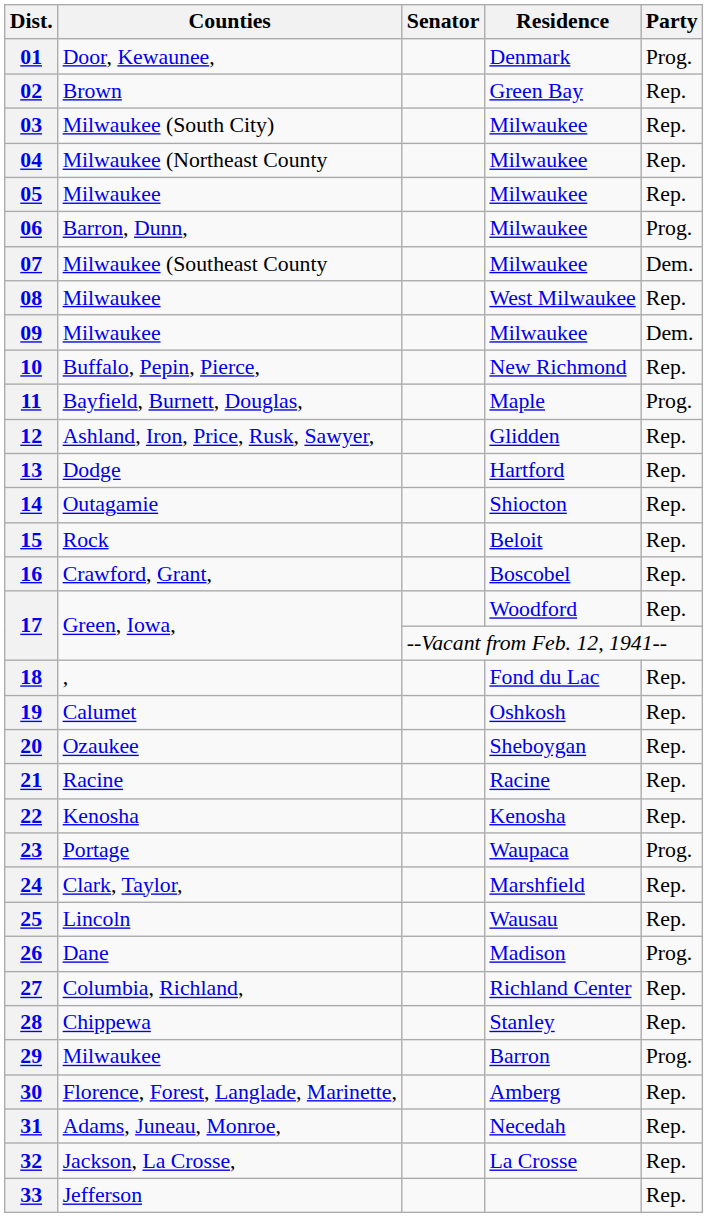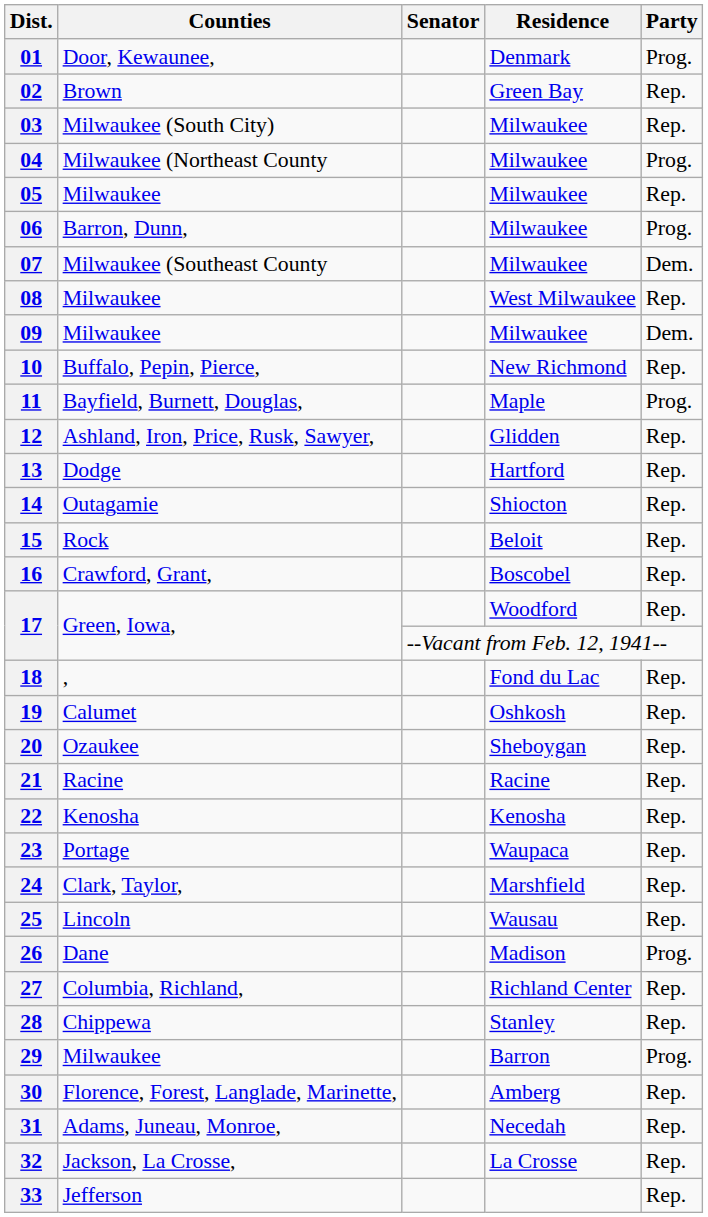 <table class="wikitable sortable">
 <tr>
 <th>Dist.</th>
 <th>Counties</th>
 <th>Senator</th>
 <th>Residence</th>
 <th>Party</th>
 </tr>
 <tr>
 <th><a href='#'>01</a></th>
 <td><a href='#'>Door</a>, <a href='#'>Kewaunee</a>, </td>
 <td></td>
 <td><a href='#'>Denmark</a></td>
 <td>Prog.</td>
 </tr>
 <tr>
 <th><a href='#'>02</a></th>
 <td><a href='#'>Brown</a> </td>
 <td></td>
 <td><a href='#'>Green Bay</a></td>
 <td>Rep.</td>
 </tr>
 <tr>
 <th><a href='#'>03</a></th>
 <td><a href='#'>Milwaukee</a> (South City)</td>
 <td></td>
 <td><a href='#'>Milwaukee</a></td>
 <td>Rep.</td>
 </tr>
 <tr>
 <th><a href='#'>04</a></th>
 <td><a href='#'>Milwaukee</a> (Northeast County </td>
 <td></td>
 <td><a href='#'>Milwaukee</a></td>
-<td>Rep.</td>
+<td>Prog.</td>
 </tr>
 <tr>
 <th><a href='#'>05</a></th>
 <td><a href='#'>Milwaukee</a> </td>
 <td></td>
 <td><a href='#'>Milwaukee</a></td>
 <td>Rep.</td>
 </tr>
 <tr>
 <th><a href='#'>06</a></th>
 <td><a href='#'>Barron</a>, <a href='#'>Dunn</a>, </td>
 <td></td>
 <td><a href='#'>Milwaukee</a></td>
 <td>Prog.</td>
 </tr>
 <tr>
 <th><a href='#'>07</a></th>
 <td><a href='#'>Milwaukee</a> (Southeast County </td>
 <td></td>
 <td><a href='#'>Milwaukee</a></td>
 <td>Dem.</td>
 </tr>
 <tr>
 <th><a href='#'>08</a></th>
 <td><a href='#'>Milwaukee</a> </td>
 <td></td>
 <td><a href='#'>West Milwaukee</a></td>
 <td>Rep.</td>
 </tr>
 <tr>
 <th><a href='#'>09</a></th>
 <td><a href='#'>Milwaukee</a> </td>
 <td></td>
 <td><a href='#'>Milwaukee</a></td>
 <td>Dem.</td>
 </tr>
 <tr>
 <th><a href='#'>10</a></th>
 <td><a href='#'>Buffalo</a>, <a href='#'>Pepin</a>, <a href='#'>Pierce</a>, </td>
 <td></td>
 <td><a href='#'>New Richmond</a></td>
 <td>Rep.</td>
 </tr>
 <tr>
 <th><a href='#'>11</a></th>
 <td><a href='#'>Bayfield</a>, <a href='#'>Burnett</a>, <a href='#'>Douglas</a>, </td>
 <td></td>
 <td><a href='#'>Maple</a></td>
 <td>Prog.</td>
 </tr>
 <tr>
 <th><a href='#'>12</a></th>
 <td><a href='#'>Ashland</a>, <a href='#'>Iron</a>, <a href='#'>Price</a>, <a href='#'>Rusk</a>, <a href='#'>Sawyer</a>, </td>
 <td></td>
 <td><a href='#'>Glidden</a></td>
 <td>Rep.</td>
 </tr>
 <tr>
 <th><a href='#'>13</a></th>
 <td><a href='#'>Dodge</a> </td>
 <td></td>
 <td><a href='#'>Hartford</a></td>
 <td>Rep.</td>
 </tr>
 <tr>
 <th><a href='#'>14</a></th>
 <td><a href='#'>Outagamie</a> </td>
 <td></td>
 <td><a href='#'>Shiocton</a></td>
 <td>Rep.</td>
 </tr>
 <tr>
 <th><a href='#'>15</a></th>
 <td><a href='#'>Rock</a></td>
 <td></td>
 <td><a href='#'>Beloit</a></td>
 <td>Rep.</td>
 </tr>
 <tr>
 <th><a href='#'>16</a></th>
 <td><a href='#'>Crawford</a>, <a href='#'>Grant</a>, </td>
 <td></td>
 <td><a href='#'>Boscobel</a></td>
 <td>Rep.</td>
 </tr>
 <tr>
 <th rowspan="2"><a href='#'>17</a></th>
 <td rowspan="2"><a href='#'>Green</a>, <a href='#'>Iowa</a>, </td>
 <td> </td>
 <td><a href='#'>Woodford</a></td>
 <td>Rep.</td>
 </tr>
 <tr>
 <td colspan="3"><em>--Vacant from Feb. 12, 1941--</em></td>
 </tr>
 <tr>
 <th><a href='#'>18</a></th>
 <td>,  </td>
 <td></td>
 <td><a href='#'>Fond du Lac</a></td>
 <td>Rep.</td>
 </tr>
 <tr>
 <th><a href='#'>19</a></th>
 <td><a href='#'>Calumet</a> </td>
 <td></td>
 <td><a href='#'>Oshkosh</a></td>
 <td>Rep.</td>
 </tr>
 <tr>
 <th><a href='#'>20</a></th>
 <td><a href='#'>Ozaukee</a> </td>
 <td></td>
 <td><a href='#'>Sheboygan</a></td>
 <td>Rep.</td>
 </tr>
 <tr>
 <th><a href='#'>21</a></th>
 <td><a href='#'>Racine</a></td>
 <td></td>
 <td><a href='#'>Racine</a></td>
 <td>Rep.</td>
 </tr>
 <tr>
 <th><a href='#'>22</a></th>
 <td><a href='#'>Kenosha</a> </td>
 <td></td>
 <td><a href='#'>Kenosha</a></td>
 <td>Rep.</td>
 </tr>
 <tr>
 <th><a href='#'>23</a></th>
 <td><a href='#'>Portage</a> </td>
 <td></td>
 <td><a href='#'>Waupaca</a></td>
-<td>Prog.</td>
+<td>Rep.</td>
 </tr>
 <tr>
 <th><a href='#'>24</a></th>
 <td><a href='#'>Clark</a>, <a href='#'>Taylor</a>, </td>
 <td></td>
 <td><a href='#'>Marshfield</a></td>
 <td>Rep.</td>
 </tr>
 <tr>
 <th><a href='#'>25</a></th>
 <td><a href='#'>Lincoln</a> </td>
 <td></td>
 <td><a href='#'>Wausau</a></td>
 <td>Rep.</td>
 </tr>
 <tr>
 <th><a href='#'>26</a></th>
 <td><a href='#'>Dane</a></td>
 <td></td>
 <td><a href='#'>Madison</a></td>
 <td>Prog.</td>
 </tr>
 <tr>
 <th><a href='#'>27</a></th>
 <td><a href='#'>Columbia</a>, <a href='#'>Richland</a>, </td>
 <td></td>
 <td><a href='#'>Richland Center</a></td>
 <td>Rep.</td>
 </tr>
 <tr>
 <th><a href='#'>28</a></th>
 <td><a href='#'>Chippewa</a> </td>
 <td></td>
 <td><a href='#'>Stanley</a></td>
 <td>Rep.</td>
 </tr>
 <tr>
 <th><a href='#'>29</a></th>
 <td><a href='#'>Milwaukee</a> </td>
 <td></td>
 <td><a href='#'>Barron</a></td>
 <td>Prog.</td>
 </tr>
 <tr>
 <th><a href='#'>30</a></th>
 <td><a href='#'>Florence</a>, <a href='#'>Forest</a>, <a href='#'>Langlade</a>, <a href='#'>Marinette</a>, </td>
 <td></td>
 <td><a href='#'>Amberg</a></td>
 <td>Rep.</td>
 </tr>
 <tr>
 <th><a href='#'>31</a></th>
 <td><a href='#'>Adams</a>, <a href='#'>Juneau</a>, <a href='#'>Monroe</a>, </td>
 <td></td>
 <td><a href='#'>Necedah</a></td>
 <td>Rep.</td>
 </tr>
 <tr>
 <th><a href='#'>32</a></th>
 <td><a href='#'>Jackson</a>, <a href='#'>La Crosse</a>, </td>
 <td></td>
 <td><a href='#'>La Crosse</a></td>
 <td>Rep.</td>
 </tr>
 <tr>
 <th><a href='#'>33</a></th>
 <td><a href='#'>Jefferson</a> </td>
 <td></td>
 <td></td>
 <td>Rep.</td>
 </tr>
 </table>
